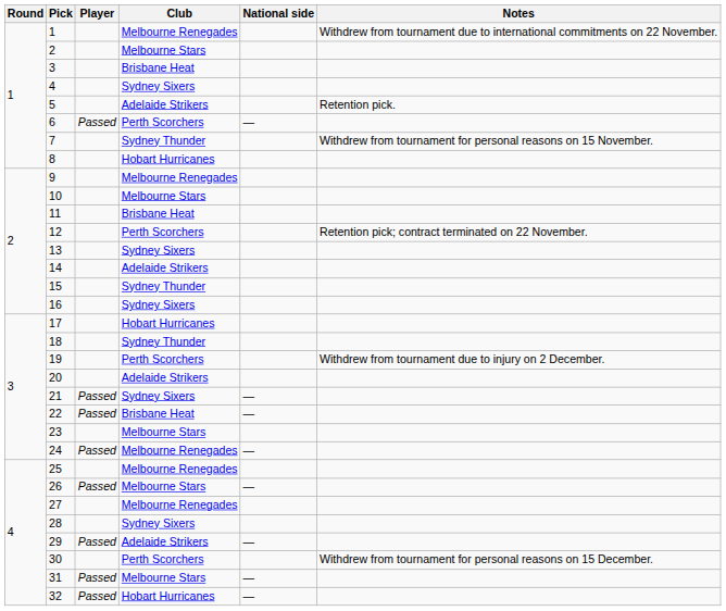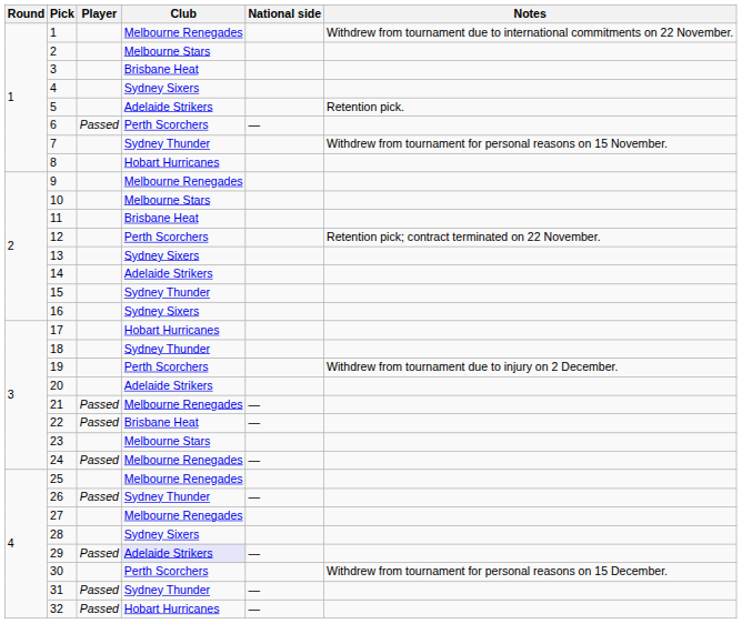 <table class="wikitable">
 <tr>
 <th>Round</th>
 <th>Pick</th>
 <th>Player</th>
 <th>Club</th>
 <th>National side</th>
 <th>Notes</th>
 </tr>
 <tr>
 <td rowspan="8">1</td>
 <td>1</td>
 <td></td>
 <td> <a href='#'>Melbourne Renegades</a></td>
 <td></td>
 <td>Withdrew from tournament due to international commitments on 22 November.</td>
 </tr>
 <tr>
 <td>2</td>
 <td></td>
 <td> <a href='#'>Melbourne Stars</a></td>
 <td></td>
 <td></td>
 </tr>
 <tr>
 <td>3</td>
 <td></td>
 <td> <a href='#'>Brisbane Heat</a></td>
 <td></td>
 <td></td>
 </tr>
 <tr>
 <td>4</td>
 <td></td>
 <td> <a href='#'>Sydney Sixers</a></td>
 <td></td>
 <td></td>
 </tr>
 <tr>
 <td>5</td>
 <td></td>
 <td> <a href='#'>Adelaide Strikers</a></td>
 <td></td>
 <td>Retention pick.</td>
 </tr>
 <tr>
 <td>6</td>
 <td><em>Passed</em></td>
 <td> <a href='#'>Perth Scorchers</a></td>
 <td>—</td>
 <td></td>
 </tr>
 <tr>
 <td>7</td>
 <td></td>
 <td> <a href='#'>Sydney Thunder</a></td>
 <td></td>
 <td>Withdrew from tournament for personal reasons on 15 November.</td>
 </tr>
 <tr>
 <td>8</td>
 <td></td>
 <td> <a href='#'>Hobart Hurricanes</a></td>
 <td></td>
 <td></td>
 </tr>
 <tr>
 <td rowspan="8">2</td>
 <td>9</td>
 <td></td>
 <td> <a href='#'>Melbourne Renegades</a></td>
 <td></td>
 <td></td>
 </tr>
 <tr>
 <td>10</td>
 <td></td>
 <td> <a href='#'>Melbourne Stars</a></td>
 <td></td>
 <td></td>
 </tr>
 <tr>
 <td>11</td>
 <td></td>
 <td> <a href='#'>Brisbane Heat</a></td>
 <td></td>
 <td></td>
 </tr>
 <tr>
 <td>12</td>
 <td></td>
 <td> <a href='#'>Perth Scorchers</a></td>
 <td></td>
 <td>Retention pick; contract terminated on 22 November.</td>
 </tr>
 <tr>
 <td>13</td>
 <td></td>
 <td> <a href='#'>Sydney Sixers</a></td>
 <td></td>
 <td></td>
 </tr>
 <tr>
 <td>14</td>
 <td></td>
 <td> <a href='#'>Adelaide Strikers</a></td>
 <td></td>
 <td></td>
 </tr>
 <tr>
 <td>15</td>
 <td></td>
 <td> <a href='#'>Sydney Thunder</a></td>
 <td></td>
 <td></td>
 </tr>
 <tr>
 <td>16</td>
 <td></td>
 <td> <a href='#'>Sydney Sixers</a></td>
 <td></td>
 <td></td>
 </tr>
 <tr>
 <td rowspan="8">3</td>
 <td>17</td>
 <td></td>
 <td> <a href='#'>Hobart Hurricanes</a></td>
 <td></td>
 <td></td>
 </tr>
 <tr>
 <td>18</td>
 <td></td>
 <td> <a href='#'>Sydney Thunder</a></td>
 <td></td>
 <td></td>
 </tr>
 <tr>
 <td>19</td>
 <td></td>
 <td> <a href='#'>Perth Scorchers</a></td>
 <td></td>
 <td>Withdrew from tournament due to injury on 2 December.</td>
 </tr>
 <tr>
 <td>20</td>
 <td></td>
 <td> <a href='#'>Adelaide Strikers</a></td>
 <td></td>
 <td></td>
 </tr>
 <tr>
 <td>21</td>
 <td><em>Passed</em></td>
-<td> <a href='#'>Sydney Sixers</a></td>
+<td> <a href='#'>Melbourne Renegades</a></td>
 <td>—</td>
 <td></td>
 </tr>
 <tr>
 <td>22</td>
 <td><em>Passed</em></td>
 <td> <a href='#'>Brisbane Heat</a></td>
 <td>—</td>
 <td></td>
 </tr>
 <tr>
 <td>23</td>
 <td></td>
 <td> <a href='#'>Melbourne Stars</a></td>
 <td></td>
 <td></td>
 </tr>
 <tr>
 <td>24</td>
 <td><em>Passed</em></td>
 <td> <a href='#'>Melbourne Renegades</a></td>
 <td>—</td>
 <td></td>
 </tr>
 <tr>
 <td rowspan="8">4</td>
 <td>25</td>
 <td></td>
 <td> <a href='#'>Melbourne Renegades</a></td>
 <td></td>
 <td></td>
 </tr>
 <tr>
 <td>26</td>
 <td><em>Passed</em></td>
-<td> <a href='#'>Melbourne Stars</a></td>
+<td> <a href='#'>Sydney Thunder</a></td>
 <td>—</td>
 <td></td>
 </tr>
 <tr>
 <td>27</td>
 <td></td>
 <td> <a href='#'>Melbourne Renegades</a></td>
 <td></td>
 <td></td>
 </tr>
 <tr>
 <td>28</td>
 <td></td>
 <td> <a href='#'>Sydney Sixers</a></td>
 <td></td>
 <td></td>
 </tr>
 <tr>
 <td>29</td>
 <td><em>Passed</em></td>
-<td> <a href='#'>Adelaide Strikers</a></td>
+<td style="background: lavender;"> <a href='#'>Adelaide Strikers</a></td>
 <td>—</td>
 <td></td>
 </tr>
 <tr>
 <td>30</td>
 <td></td>
 <td> <a href='#'>Perth Scorchers</a></td>
 <td></td>
 <td>Withdrew from tournament for personal reasons on 15 December.</td>
 </tr>
 <tr>
 <td>31</td>
 <td><em>Passed</em></td>
-<td> <a href='#'>Melbourne Stars</a></td>
+<td> <a href='#'>Sydney Thunder</a></td>
 <td>—</td>
 <td></td>
 </tr>
 <tr>
 <td>32</td>
 <td><em>Passed</em></td>
 <td> <a href='#'>Hobart Hurricanes</a></td>
 <td>—</td>
 <td></td>
 </tr>
 </table>
